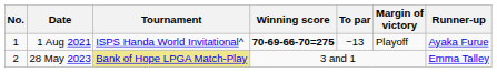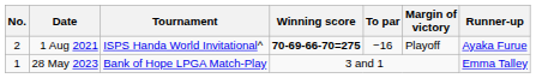 <table class="wikitable" style="font-size:95%;">
 <tr>
 <th>No.</th>
 <th>Date</th>
 <th>Tournament</th>
 <th>Winning score</th>
 <th>To par</th>
 <th>Margin of<br>victory</th>
 <th>Runner-up</th>
 </tr>
 <tr>
-<td align=center>1</td>
+<td align=center>2</td>
 <td align=right>1 Aug <a href='#'>2021</a></td>
 <td><a href='#'>ISPS Handa World Invitational</a>^</td>
 <td align=right><strong>70-69-66-70=275</strong></td>
-<td align=center>−13</td>
+<td align=center>−16</td>
 <td>Playoff</td>
 <td> <a href='#'>Ayaka Furue</a></td>
 </tr>
 <tr>
-<td align=center>2</td>
+<td align=center>1</td>
 <td align=right>28 May <a href='#'>2023</a></td>
-<td style="background: khaki;"><a href='#'>Bank of Hope LPGA Match-Play</a></td>
+<td><a href='#'>Bank of Hope LPGA Match-Play</a></td>
 <td colspan=3 align=center>3 and 1</td>
 <td> <a href='#'>Emma Talley</a></td>
 </tr>
 </table>
